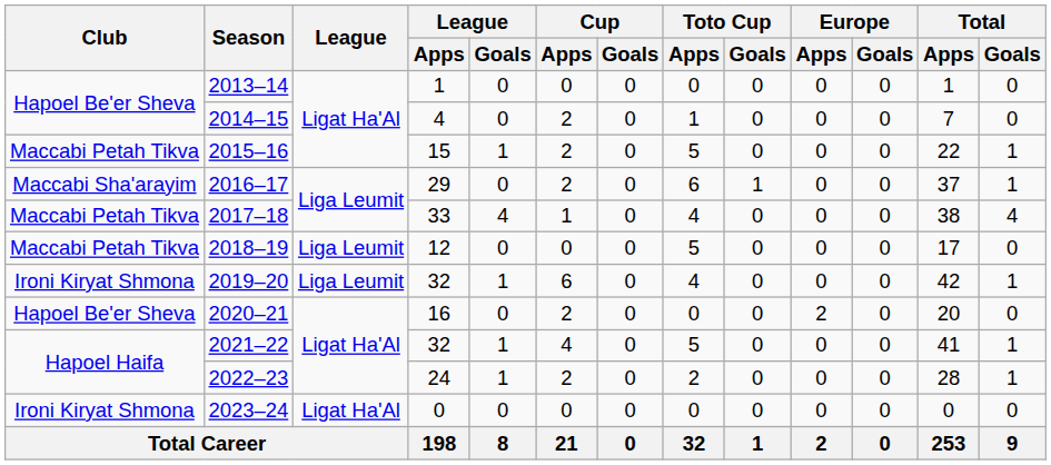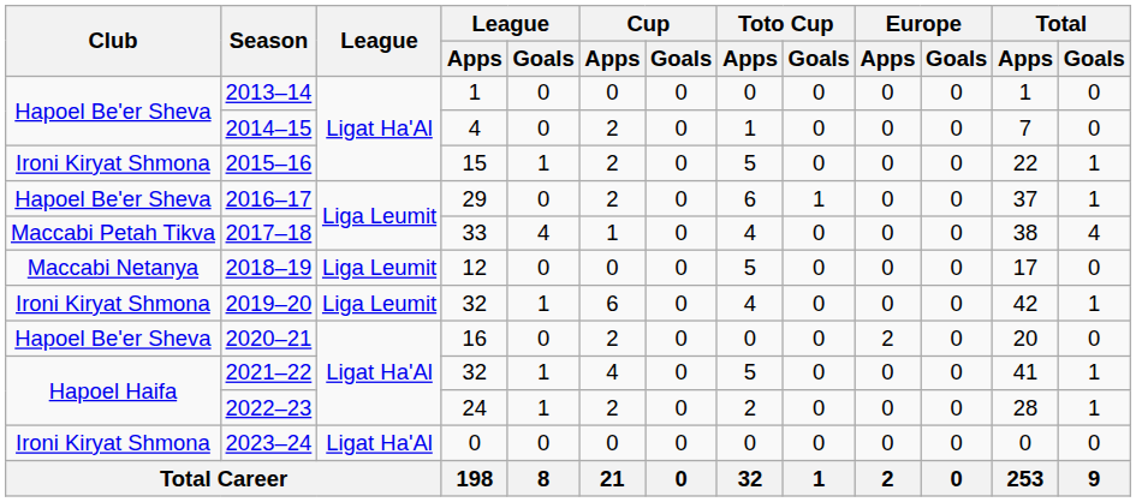 <table class="wikitable" style="font-size:90%; text-align: center;">
 <tr>
 <th rowspan="2">Club</th>
 <th rowspan="2">Season</th>
 <th rowspan="2">League</th>
 <th colspan="2">League</th>
 <th colspan="2">Cup</th>
 <th colspan="2">Toto Cup</th>
 <th colspan="2">Europe</th>
 <th colspan="2">Total</th>
 </tr>
 <tr>
 <th>Apps</th>
 <th>Goals</th>
 <th>Apps</th>
 <th>Goals</th>
 <th>Apps</th>
 <th>Goals</th>
 <th>Apps</th>
 <th>Goals</th>
 <th>Apps</th>
 <th>Goals</th>
 </tr>
 <tr>
 <td rowspan="2"><a href='#'>Hapoel Be'er Sheva</a></td>
 <td><a href='#'>2013–14</a></td>
 <td rowspan="3"><a href='#'>Ligat Ha'Al</a></td>
 <td>1</td>
 <td>0</td>
 <td>0</td>
 <td>0</td>
 <td>0</td>
 <td>0</td>
 <td>0</td>
 <td>0</td>
 <td>1</td>
 <td>0</td>
 </tr>
 <tr>
 <td><a href='#'>2014–15</a></td>
 <td>4</td>
 <td>0</td>
 <td>2</td>
 <td>0</td>
 <td>1</td>
 <td>0</td>
 <td>0</td>
 <td>0</td>
 <td>7</td>
 <td>0</td>
 </tr>
 <tr>
-<td><a href='#'>Maccabi Petah Tikva</a></td>
+<td><a href='#'>Ironi Kiryat Shmona</a></td>
 <td><a href='#'>2015–16</a></td>
 <td>15</td>
 <td>1</td>
 <td>2</td>
 <td>0</td>
 <td>5</td>
 <td>0</td>
 <td>0</td>
 <td>0</td>
 <td>22</td>
 <td>1</td>
 </tr>
 <tr>
-<td><a href='#'>Maccabi Sha'arayim</a></td>
+<td><a href='#'>Hapoel Be'er Sheva</a></td>
 <td><a href='#'>2016–17</a></td>
 <td rowspan="2"><a href='#'>Liga Leumit</a></td>
 <td>29</td>
 <td>0</td>
 <td>2</td>
 <td>0</td>
 <td>6</td>
 <td>1</td>
 <td>0</td>
 <td>0</td>
 <td>37</td>
 <td>1</td>
 </tr>
 <tr>
 <td><a href='#'>Maccabi Petah Tikva</a></td>
 <td><a href='#'>2017–18</a></td>
 <td>33</td>
 <td>4</td>
 <td>1</td>
 <td>0</td>
 <td>4</td>
 <td>0</td>
 <td>0</td>
 <td>0</td>
 <td>38</td>
 <td>4</td>
 </tr>
 <tr>
-<td><a href='#'>Maccabi Petah Tikva</a></td>
+<td><a href='#'>Maccabi Netanya</a></td>
 <td><a href='#'>2018–19</a></td>
 <td rowspan="1"><a href='#'>Liga Leumit</a></td>
 <td>12</td>
 <td>0</td>
 <td>0</td>
 <td>0</td>
 <td>5</td>
 <td>0</td>
 <td>0</td>
 <td>0</td>
 <td>17</td>
 <td>0</td>
 </tr>
 <tr>
 <td><a href='#'>Ironi Kiryat Shmona</a></td>
 <td><a href='#'>2019–20</a></td>
 <td><a href='#'>Liga Leumit</a></td>
 <td>32</td>
 <td>1</td>
 <td>6</td>
 <td>0</td>
 <td>4</td>
 <td>0</td>
 <td>0</td>
 <td>0</td>
 <td>42</td>
 <td>1</td>
 </tr>
 <tr>
 <td><a href='#'>Hapoel Be'er Sheva</a></td>
 <td><a href='#'>2020–21</a></td>
 <td rowspan="3"><a href='#'>Ligat Ha'Al</a></td>
 <td>16</td>
 <td>0</td>
 <td>2</td>
 <td>0</td>
 <td>0</td>
 <td>0</td>
 <td>2</td>
 <td>0</td>
 <td>20</td>
 <td>0</td>
 </tr>
 <tr>
 <td rowspan="2"><a href='#'>Hapoel Haifa</a></td>
 <td><a href='#'>2021–22</a></td>
 <td>32</td>
 <td>1</td>
 <td>4</td>
 <td>0</td>
 <td>5</td>
 <td>0</td>
 <td>0</td>
 <td>0</td>
 <td>41</td>
 <td>1</td>
 </tr>
 <tr>
 <td><a href='#'>2022–23</a></td>
 <td>24</td>
 <td>1</td>
 <td>2</td>
 <td>0</td>
 <td>2</td>
 <td>0</td>
 <td>0</td>
 <td>0</td>
 <td>28</td>
 <td>1</td>
 </tr>
 <tr>
 <td><a href='#'>Ironi Kiryat Shmona</a></td>
 <td><a href='#'>2023–24</a></td>
 <td><a href='#'>Ligat Ha'Al</a></td>
 <td>0</td>
 <td>0</td>
 <td>0</td>
 <td>0</td>
 <td>0</td>
 <td>0</td>
 <td>0</td>
 <td>0</td>
 <td>0</td>
 <td>0</td>
 </tr>
 <tr>
 <th colspan="3">Total Career</th>
 <th>198</th>
 <th>8</th>
 <th>21</th>
 <th>0</th>
 <th>32</th>
 <th>1</th>
 <th>2</th>
 <th>0</th>
 <th>253</th>
 <th>9</th>
 </tr>
 </table>
